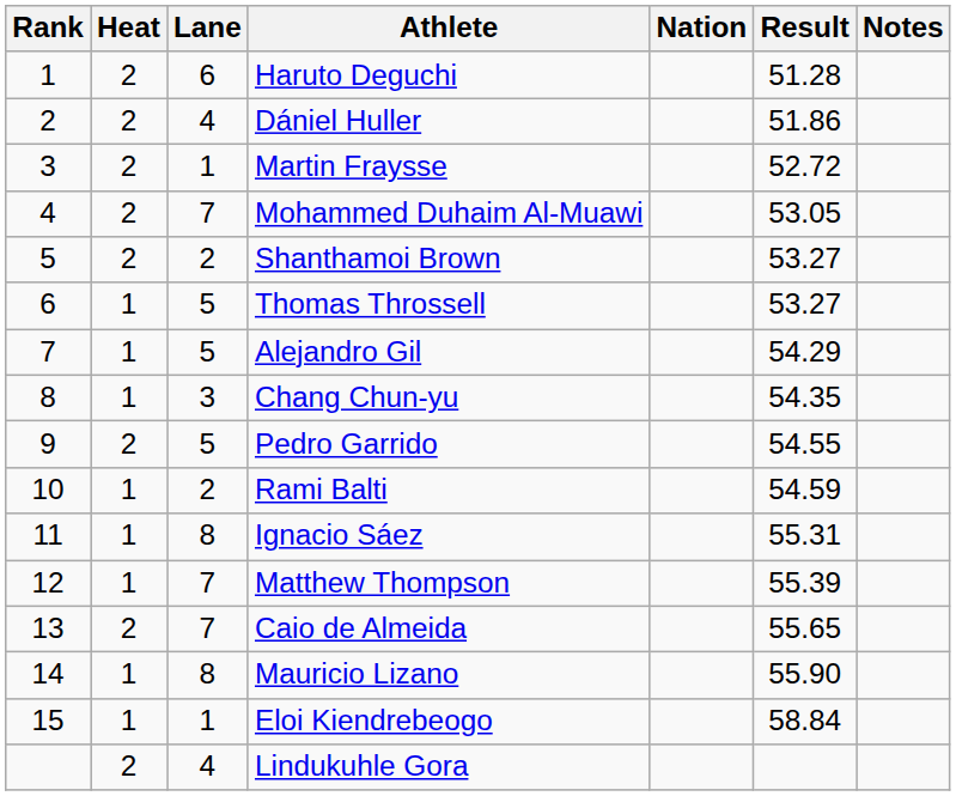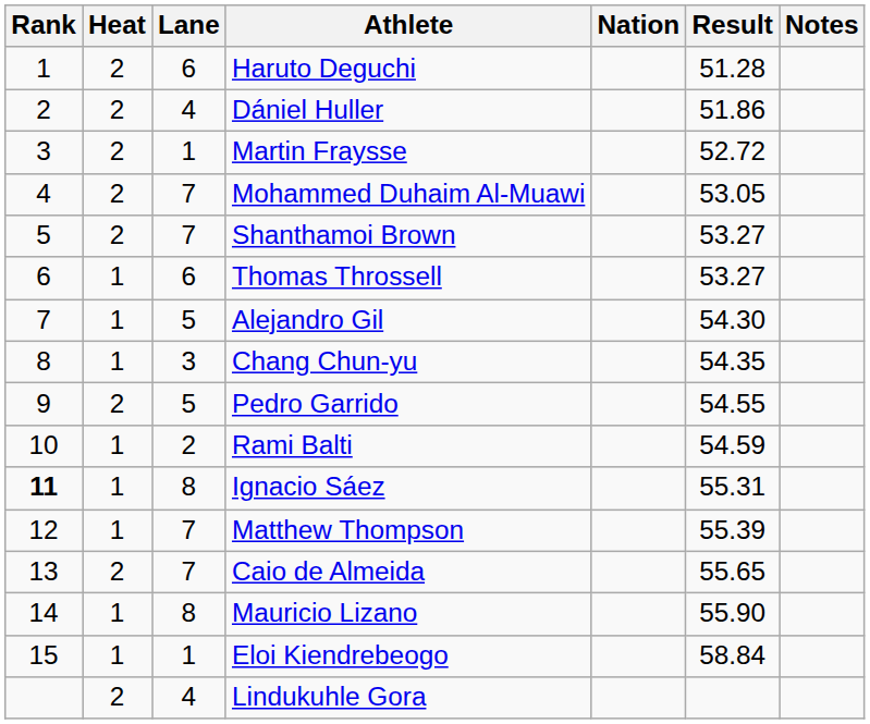 <table class="wikitable sortable" style="text-align:center">
 <tr>
 <th>Rank</th>
 <th>Heat</th>
 <th>Lane</th>
 <th>Athlete</th>
 <th>Nation</th>
 <th>Result</th>
 <th>Notes</th>
 </tr>
 <tr>
 <td>1</td>
 <td>2</td>
 <td>6</td>
 <td align=left><a href='#'>Haruto Deguchi</a></td>
 <td align=left></td>
 <td>51.28</td>
 <td></td>
 </tr>
 <tr>
 <td>2</td>
 <td>2</td>
 <td>4</td>
 <td align=left><a href='#'>Dániel Huller</a></td>
 <td align=left></td>
 <td>51.86</td>
 <td></td>
 </tr>
 <tr>
 <td>3</td>
 <td>2</td>
 <td>1</td>
 <td align=left><a href='#'>Martin Fraysse</a></td>
 <td align=left></td>
 <td>52.72</td>
 <td></td>
 </tr>
 <tr>
 <td>4</td>
 <td>2</td>
 <td>7</td>
 <td align=left><a href='#'>Mohammed Duhaim Al-Muawi</a></td>
 <td align=left></td>
 <td>53.05</td>
 <td></td>
 </tr>
 <tr>
 <td>5</td>
 <td>2</td>
-<td>2</td>
+<td>7</td>
 <td align=left><a href='#'>Shanthamoi Brown</a></td>
 <td align=left></td>
 <td>53.27</td>
 <td></td>
 </tr>
 <tr>
 <td>6</td>
 <td>1</td>
-<td>5</td>
+<td>6</td>
 <td align=left><a href='#'>Thomas Throssell</a></td>
 <td align=left></td>
 <td>53.27</td>
 <td></td>
 </tr>
 <tr>
 <td>7</td>
 <td>1</td>
 <td>5</td>
 <td align=left><a href='#'>Alejandro Gil</a></td>
 <td align=left></td>
-<td>54.29</td>
+<td>54.30</td>
 <td></td>
 </tr>
 <tr>
 <td>8</td>
 <td>1</td>
 <td>3</td>
 <td align=left><a href='#'>Chang Chun-yu</a></td>
 <td align=left></td>
 <td>54.35</td>
 <td></td>
 </tr>
 <tr>
 <td>9</td>
 <td>2</td>
 <td>5</td>
 <td align=left><a href='#'>Pedro Garrido</a></td>
 <td align=left></td>
 <td>54.55</td>
 <td></td>
 </tr>
 <tr>
 <td>10</td>
 <td>1</td>
 <td>2</td>
 <td align=left><a href='#'>Rami Balti</a></td>
 <td align=left></td>
 <td>54.59</td>
 <td></td>
 </tr>
 <tr>
-<td>11</td>
+<td><strong>11</strong></td>
 <td>1</td>
 <td>8</td>
 <td align=left><a href='#'>Ignacio Sáez</a></td>
 <td align=left></td>
 <td>55.31</td>
 <td></td>
 </tr>
 <tr>
 <td>12</td>
 <td>1</td>
 <td>7</td>
 <td align=left><a href='#'>Matthew Thompson</a></td>
 <td align=left></td>
 <td>55.39</td>
 <td></td>
 </tr>
 <tr>
 <td>13</td>
 <td>2</td>
 <td>7</td>
 <td align=left><a href='#'>Caio de Almeida</a></td>
 <td align=left></td>
 <td>55.65</td>
 <td></td>
 </tr>
 <tr>
 <td>14</td>
 <td>1</td>
 <td>8</td>
 <td align=left><a href='#'>Mauricio Lizano</a></td>
 <td align=left></td>
 <td>55.90</td>
 <td></td>
 </tr>
 <tr>
 <td>15</td>
 <td>1</td>
 <td>1</td>
 <td align=left><a href='#'>Eloi Kiendrebeogo</a></td>
 <td align=left></td>
 <td>58.84</td>
 <td></td>
 </tr>
 <tr>
 <td></td>
 <td>2</td>
 <td>4</td>
 <td align=left><a href='#'>Lindukuhle Gora</a></td>
 <td align=left></td>
 <td></td>
 <td></td>
 </tr>
 </table>
